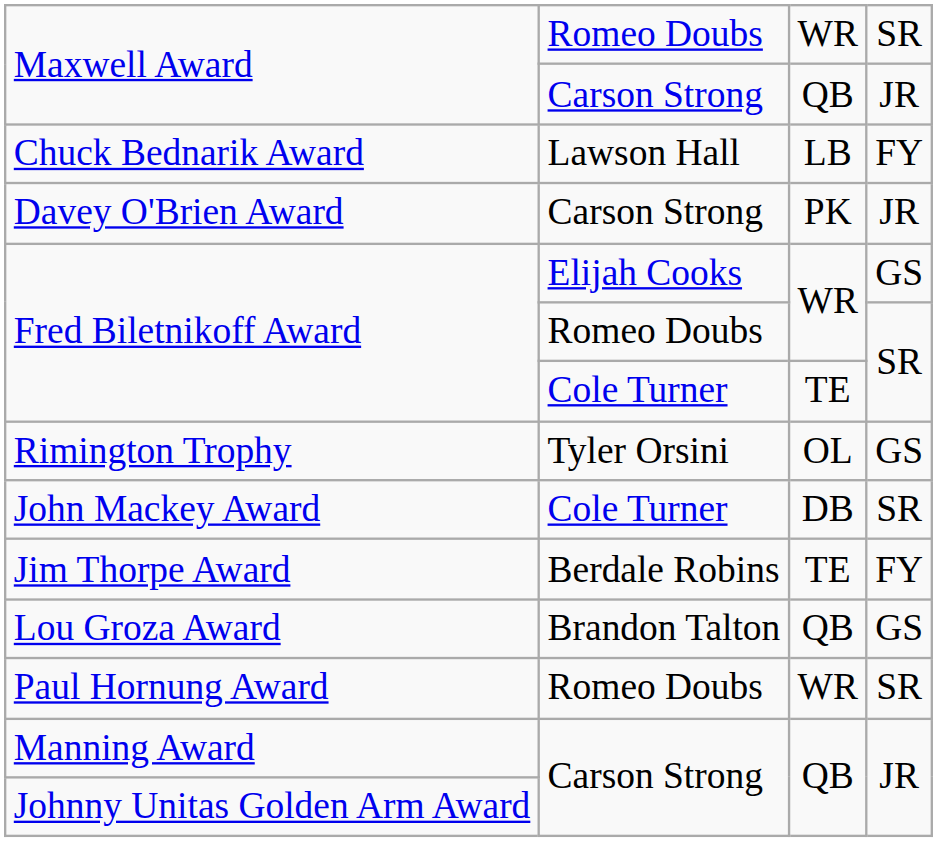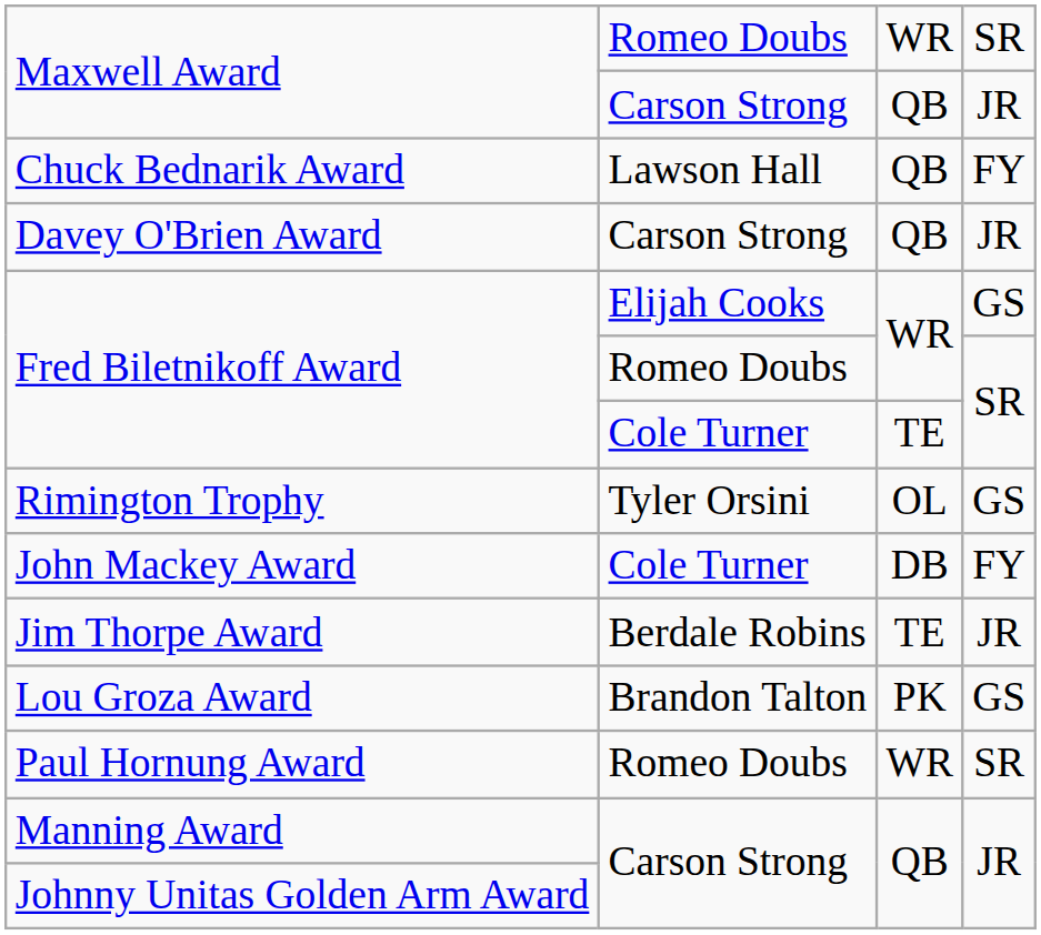 <table class="wikitable">
 <tr>
 <td rowspan=2><a href='#'>Maxwell Award</a></td>
 <td><a href='#'>Romeo Doubs</a></td>
 <td align=center>WR</td>
 <td align=center>SR</td>
 </tr>
 <tr>
 <td><a href='#'>Carson Strong</a></td>
 <td align=center>QB</td>
 <td align=center>JR</td>
 </tr>
 <tr>
 <td><a href='#'>Chuck Bednarik Award</a></td>
 <td>Lawson Hall</td>
-<td align=center>LB</td>
+<td align=center>QB</td>
 <td align=center>FY</td>
 </tr>
 <tr>
 <td><a href='#'>Davey O'Brien Award</a></td>
 <td>Carson Strong</td>
-<td align=center>PK</td>
+<td align=center>QB</td>
 <td align=center>JR</td>
 </tr>
 <tr>
 <td rowspan=3><a href='#'>Fred Biletnikoff Award</a></td>
 <td><a href='#'>Elijah Cooks</a></td>
 <td rowspan=2 align=center>WR</td>
 <td align=center>GS</td>
 </tr>
 <tr>
 <td>Romeo Doubs</td>
 <td rowspan=2 align=center>SR</td>
 </tr>
 <tr>
 <td><a href='#'>Cole Turner</a></td>
 <td align=center>TE</td>
 </tr>
 <tr>
 <td><a href='#'>Rimington Trophy</a></td>
 <td>Tyler Orsini</td>
 <td align=center>OL</td>
 <td align=center>GS</td>
 </tr>
 <tr>
 <td><a href='#'>John Mackey Award</a></td>
 <td><a href='#'>Cole Turner</a></td>
 <td align=center>DB</td>
-<td align=center>SR</td>
+<td align=center>FY</td>
 </tr>
 <tr>
 <td><a href='#'>Jim Thorpe Award</a></td>
 <td>Berdale Robins</td>
 <td align=center>TE</td>
-<td align=center>FY</td>
+<td align=center>JR</td>
 </tr>
 <tr>
 <td><a href='#'>Lou Groza Award</a></td>
 <td>Brandon Talton</td>
-<td align=center>QB</td>
+<td align=center>PK</td>
 <td align=center>GS</td>
 </tr>
 <tr>
 <td><a href='#'>Paul Hornung Award</a></td>
 <td>Romeo Doubs</td>
 <td align=center>WR</td>
 <td align=center>SR</td>
 </tr>
 <tr>
 <td><a href='#'>Manning Award</a></td>
 <td rowspan=2>Carson Strong</td>
 <td rowspan=2 align=center>QB</td>
 <td rowspan=2 align=center>JR</td>
 </tr>
 <tr>
 <td><a href='#'>Johnny Unitas Golden Arm Award</a></td>
 </tr>
 </table>
